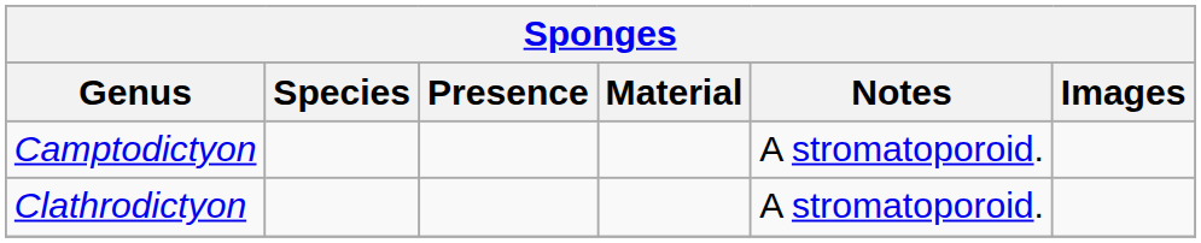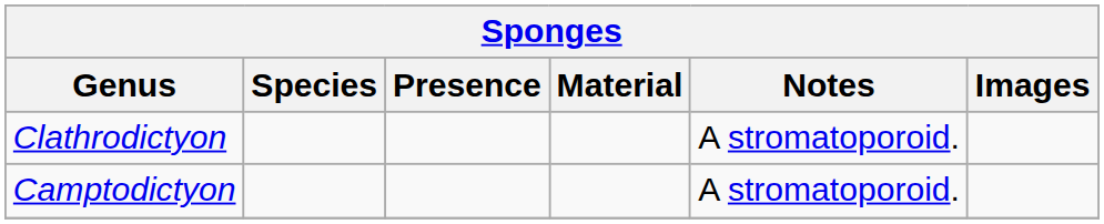 <table class="wikitable" align="center">
 <tr>
 <th colspan="6" align="center"><strong><a href='#'>Sponges</a></strong></th>
 </tr>
 <tr>
 <th>Genus</th>
 <th>Species</th>
 <th>Presence</th>
 <th><strong>Material</strong></th>
 <th>Notes</th>
 <th>Images</th>
 </tr>
 <tr>
-<td><em><a href='#'>Camptodictyon</a></em></td>
+<td><em><a href='#'>Clathrodictyon</a></em></td>
 <td></td>
 <td></td>
 <td></td>
 <td>A <a href='#'>stromatoporoid</a>.</td>
 <td></td>
 </tr>
 <tr>
-<td><em><a href='#'>Clathrodictyon</a></em></td>
+<td><em><a href='#'>Camptodictyon</a></em></td>
 <td></td>
 <td></td>
 <td></td>
 <td>A <a href='#'>stromatoporoid</a>.</td>
 <td></td>
 </tr>
 <tr>
 </tr>
 </table>
